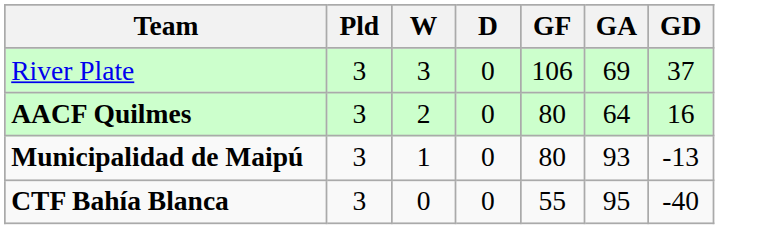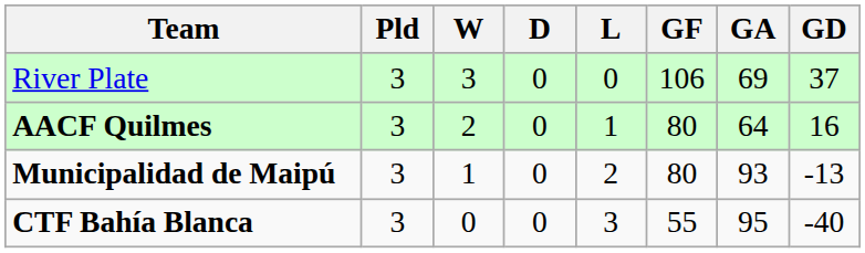 <table class="wikitable" style="text-align: center;">
 <tr>
 <th width="180">Team</th>
 <th width="30">Pld</th>
 <th width="30">W</th>
 <th width="30">D</th>
+<th width="30">L</th>
 <th width="30">GF</th>
 <th width="30">GA</th>
 <th width="30">GD</th>
 </tr>
 <tr bgcolor=#CCFFCC>
 <td align="left"><a href='#'>River Plate</a></td>
 <td>3</td>
 <td>3</td>
+<td>0</td>
 <td>0</td>
 <td>106</td>
 <td>69</td>
 <td>37</td>
 </tr>
 <tr bgcolor=#CCFFCC>
 <td align="left"><strong>AACF Quilmes</strong></td>
 <td>3</td>
 <td>2</td>
 <td>0</td>
+<td>1</td>
 <td>80</td>
 <td>64</td>
 <td>16</td>
 </tr>
 <tr>
 <td align="left"><strong>Municipalidad de Maipú</strong></td>
 <td>3</td>
 <td>1</td>
 <td>0</td>
+<td>2</td>
 <td>80</td>
 <td>93</td>
 <td>-13</td>
 </tr>
 <tr>
 <td align="left"><strong>CTF Bahía Blanca</strong></td>
 <td>3</td>
 <td>0</td>
 <td>0</td>
+<td>3</td>
 <td>55</td>
 <td>95</td>
 <td>-40</td>
 </tr>
 </table>
